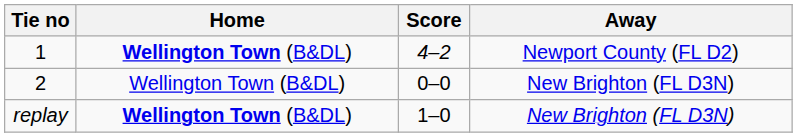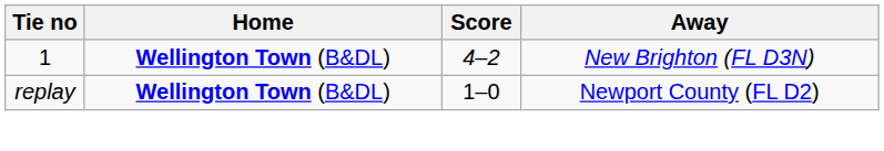 <table class="wikitable" style="text-align:center">
 <tr>
 <th width=50>Tie no</th>
 <th width=250>Home</th>
 <th width=50>Score</th>
 <th width=250>Away</th>
 </tr>
 <tr>
 <td>1</td>
 <td><strong><a href='#'>Wellington Town</a></strong> (<a href='#'>B&DL</a>)</td>
 <td><em>4–2</em></td>
-<td><a href='#'>Newport County</a> (<a href='#'>FL D2</a>)</td>
-</tr>
-<tr>
-<td>2</td>
-<td><a href='#'>Wellington Town</a> (<a href='#'>B&DL</a>)</td>
-<td>0–0</td>
-<td><a href='#'>New Brighton</a> (<a href='#'>FL D3N</a>)</td>
+<td><em><a href='#'>New Brighton</a> (<a href='#'>FL D3N</a>)</em></td>
 </tr>
 <tr>
 <td><em>replay</em></td>
 <td><strong><a href='#'>Wellington Town</a></strong> (<a href='#'>B&DL</a>)</td>
 <td>1–0</td>
-<td><em><a href='#'>New Brighton</a> (<a href='#'>FL D3N</a>)</em></td>
+<td><a href='#'>Newport County</a> (<a href='#'>FL D2</a>)</td>
 </tr>
 </table>
